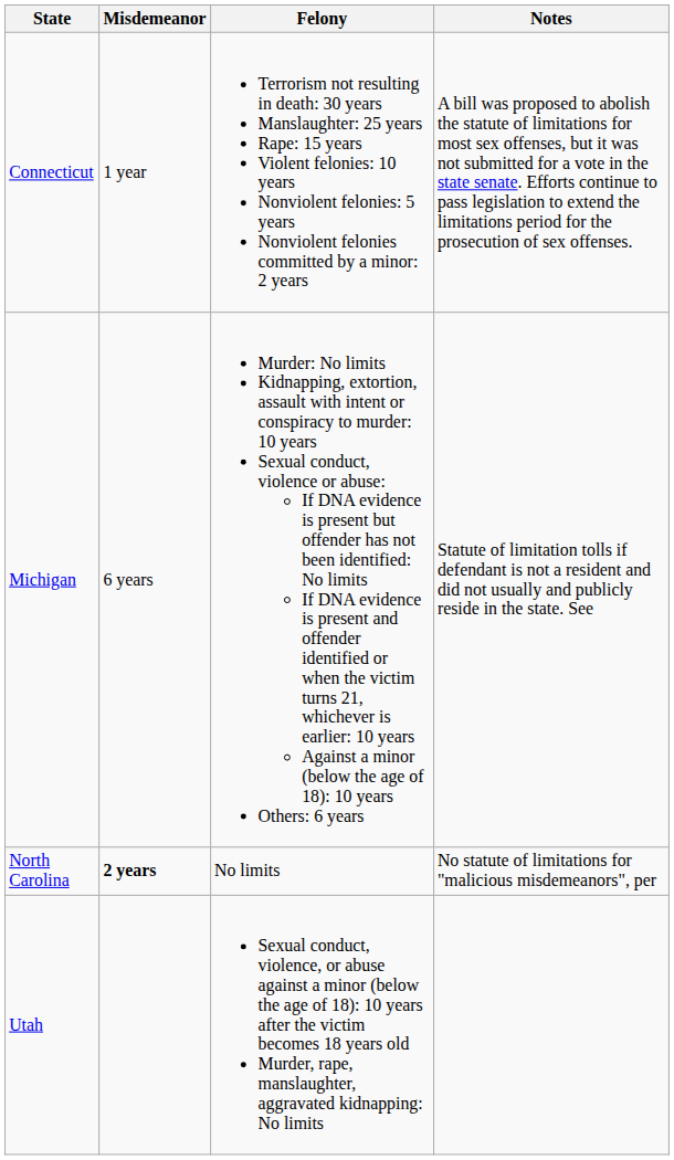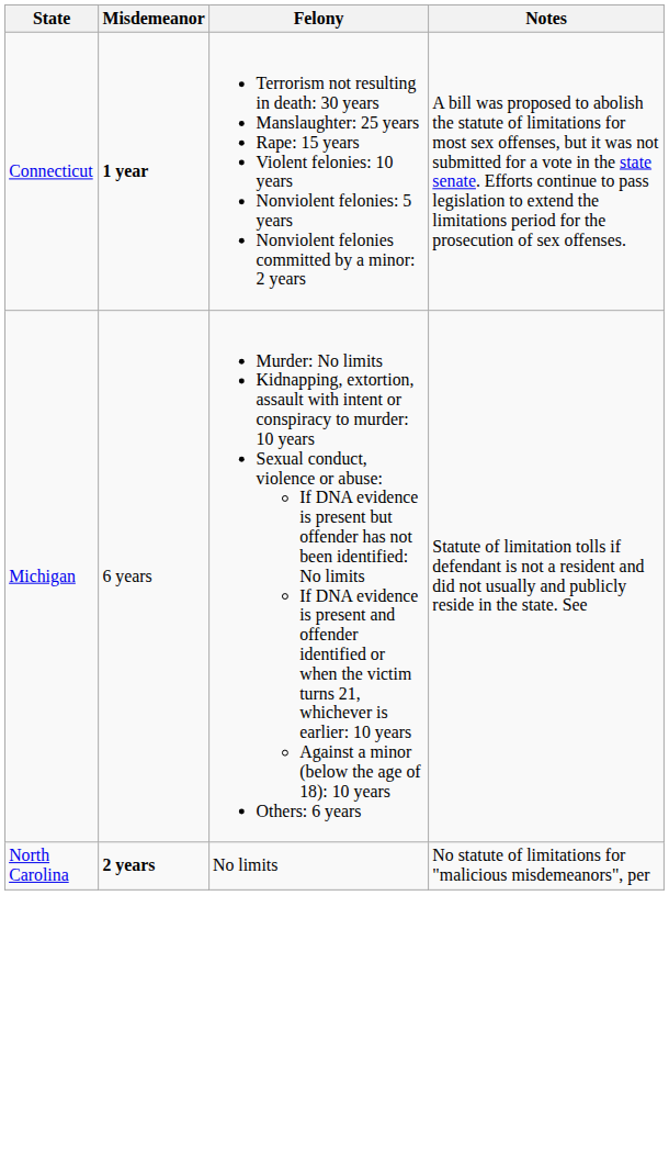 <table class="wikitable sortable">
 <tr>
 <th>State</th>
 <th>Misdemeanor</th>
 <th>Felony</th>
 <th>Notes</th>
 </tr>
 <tr>
 <td><a href='#'>Connecticut</a></td>
-<td>1 year</td>
+<td><strong>1 year</strong></td>
 <td><br><ul><li>Terrorism not resulting in death: 30 years</li><li>Manslaughter: 25 years</li><li>Rape: 15 years</li><li>Violent felonies: 10 years</li><li>Nonviolent felonies: 5 years</li><li>Nonviolent felonies committed by a minor: 2 years</li></ul></td>
 <td>A bill was proposed to abolish the statute of limitations for most sex offenses, but it was not submitted for a vote in the <a href='#'>state senate</a>. Efforts continue to pass legislation to extend the limitations period for the prosecution of sex offenses.</td>
 </tr>
 <tr>
 <td><a href='#'>Michigan</a></td>
 <td>6 years</td>
 <td><br><ul><li>Murder: No limits</li><li>Kidnapping, extortion, assault with intent or conspiracy to murder: 10 years</li><li>Sexual conduct, violence or abuse:<ul><li>If DNA evidence is present but offender has not been identified: No limits</li><li>If DNA evidence is present and offender identified or when the victim turns 21, whichever is earlier: 10 years</li><li>Against a minor (below the age of 18): 10 years</li></ul></li><li>Others: 6 years</li></ul></td>
 <td>Statute of limitation tolls if defendant is not a resident and did not usually and publicly reside in the state. See </td>
 </tr>
 <tr>
 <td><a href='#'>North Carolina</a></td>
 <td><strong>2 years</strong></td>
 <td>No limits</td>
 <td>No statute of limitations for "malicious misdemeanors", per </td>
 </tr>
-<tr>
-<td><a href='#'>Utah</a></td>
-<td></td>
-<td><br><ul><li>Sexual conduct, violence, or abuse against a minor (below the age of 18): 10 years after the victim becomes 18 years old</li><li>Murder, rape, manslaughter, aggravated kidnapping: No limits</li></ul></td>
-<td></td>
-</tr>
 </table>
